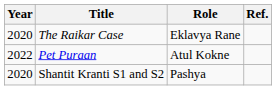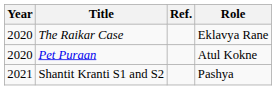 <table class="wikitable sortable">
 <tr>
 <th>Year</th>
 <th>Title</th>
+<th>Ref.</th>
 <th>Role</th>
-<th>Ref.</th>
 </tr>
 <tr>
 <td>2020</td>
 <td><em>The Raikar Case</em></td>
+<td></td>
 <td>Eklavya Rane</td>
-<td></td>
-</tr>
-<tr>
-<td>2022</td>
-<td><em><a href='#'>Pet Puraan</a></em></td>
-<td>Atul Kokne</td>
-<td></td>
 </tr>
 <tr>
 <td>2020</td>
+<td><em><a href='#'>Pet Puraan</a></em></td>
+<td></td>
+<td>Atul Kokne</td>
+</tr>
+<tr>
+<td>2021</td>
 <td>Shantit Kranti S1 and S2</td>
+<td></td>
 <td>Pashya</td>
-<td></td>
 </tr>
 </table>
